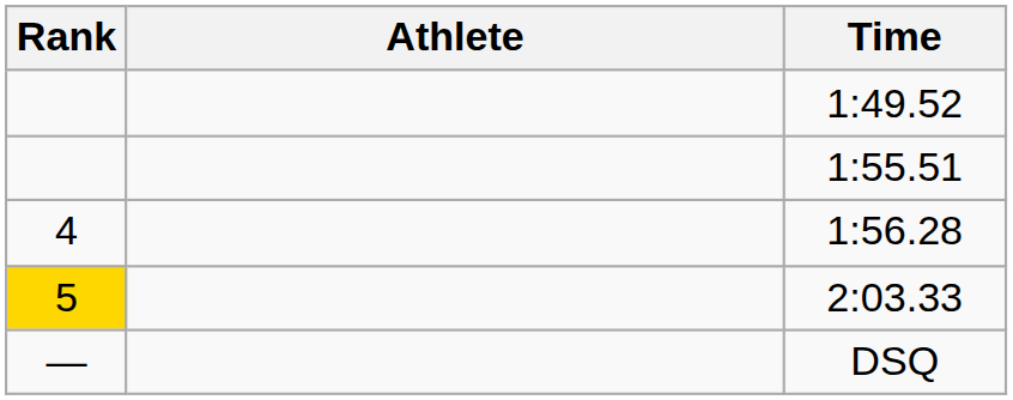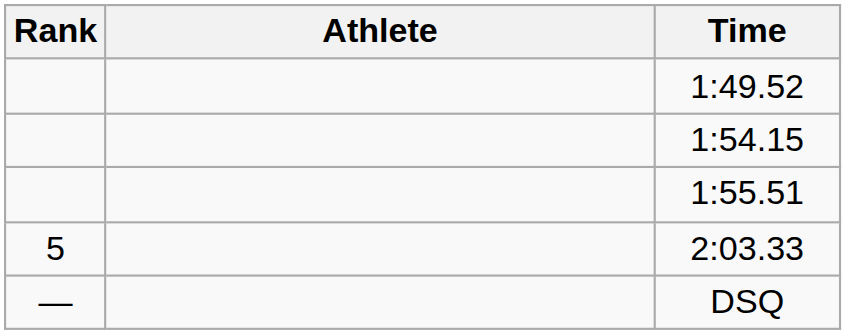 <table class=wikitable style="text-align:center">
 <tr>
 <th width=40>Rank</th>
 <th width=250>Athlete</th>
 <th width=80>Time</th>
 </tr>
 <tr>
 <td></td>
 <td align=left></td>
 <td>1:49.52</td>
 </tr>
 <tr>
 <td></td>
 <td align=left></td>
+<td>1:54.15</td>
+</tr>
+<tr>
+<td></td>
+<td align=left></td>
 <td>1:55.51</td>
 </tr>
 <tr>
-<td>4</td>
-<td align=left></td>
-<td>1:56.28</td>
-</tr>
-<tr>
-<td style="background: gold;">5</td>
+<td>5</td>
 <td align=left></td>
 <td>2:03.33</td>
 </tr>
 <tr>
 <td>—</td>
 <td align=left></td>
 <td>DSQ</td>
 </tr>
 </table>
